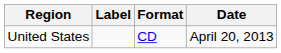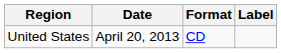 <table class=wikitable>
 <tr>
 <th>Region</th>
+<th>Date</th>
+<th>Format</th>
 <th>Label</th>
-<th>Format</th>
-<th>Date</th>
 </tr>
 <tr>
 <td>United States</td>
+<td>April 20, 2013</td>
+<td><a href='#'>CD</a></td>
 <td></td>
-<td><a href='#'>CD</a></td>
-<td>April 20, 2013</td>
 </tr>
 </table>
